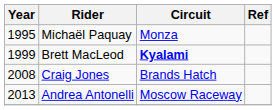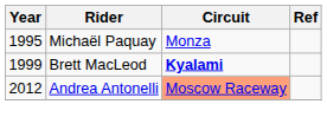 <table class="wikitable sortable mw-collapsible" border="1" style="font-size: 90%">
 <tr>
 <th>Year</th>
 <th>Rider</th>
 <th>Circuit</th>
 <th>Ref</th>
 </tr>
 <tr>
 <td>1995</td>
 <td> Michaël Paquay</td>
 <td><a href='#'>Monza</a></td>
 <td></td>
 </tr>
 <tr>
 <td>1999</td>
 <td> Brett MacLeod</td>
 <td><strong><a href='#'>Kyalami</a></strong></td>
 <td></td>
 </tr>
 <tr>
-<td>2008</td>
-<td> <a href='#'>Craig Jones</a></td>
-<td><a href='#'>Brands Hatch</a></td>
-<td></td>
-</tr>
-<tr>
-<td>2013</td>
+<td>2012</td>
 <td> <a href='#'>Andrea Antonelli</a></td>
-<td><a href='#'>Moscow Raceway</a></td>
+<td style="background: lightsalmon;"><a href='#'>Moscow Raceway</a></td>
 <td></td>
 </tr>
 <tr>
 </tr>
 </table>
